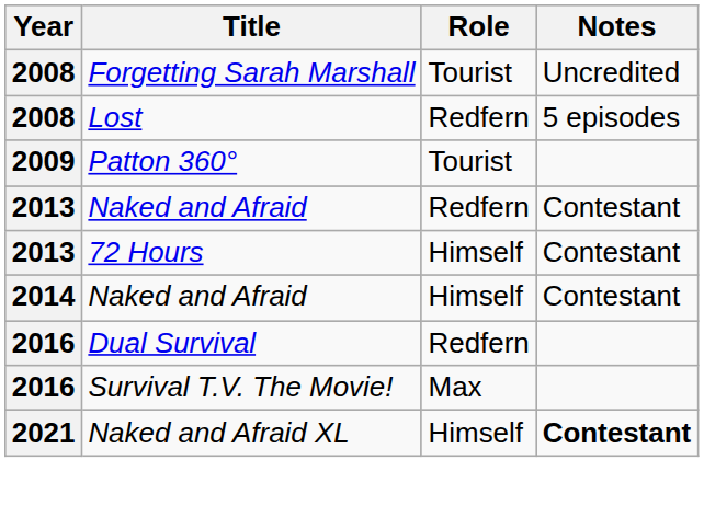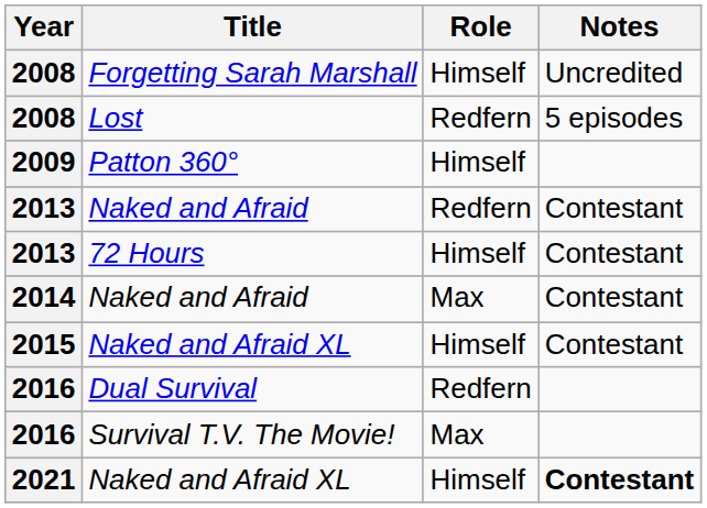 <table class="wikitable sortable plainrowheaders">
 <tr>
 <th scope="col">Year</th>
 <th scope="col">Title</th>
 <th scope="col">Role</th>
 <th scope="col" class="unsortable">Notes</th>
 </tr>
 <tr>
 <th scope="row" style="text-align:center">2008</th>
 <td><em><a href='#'>Forgetting Sarah Marshall</a></em></td>
-<td>Tourist</td>
+<td>Himself</td>
 <td>Uncredited</td>
 </tr>
 <tr>
 <th scope="row" style="text-align:center">2008</th>
 <td><em><a href='#'>Lost</a></em></td>
 <td>Redfern</td>
 <td>5 episodes</td>
 </tr>
 <tr>
 <th scope="row" style="text-align:center">2009</th>
 <td><em><a href='#'>Patton 360°</a></em></td>
-<td>Tourist</td>
+<td>Himself</td>
 <td></td>
 </tr>
 <tr>
 <th scope="row" style="text-align:center">2013</th>
 <td><em><a href='#'>Naked and Afraid</a></em></td>
 <td>Redfern</td>
 <td>Contestant</td>
 </tr>
 <tr>
 <th scope="row" style="text-align:center">2013</th>
 <td><em><a href='#'>72 Hours</a></em></td>
 <td>Himself</td>
 <td>Contestant</td>
 </tr>
 <tr>
 <th scope="row" style="text-align:center">2014</th>
 <td><em>Naked and Afraid</em></td>
+<td>Max</td>
+<td>Contestant</td>
+</tr>
+<tr>
+<th scope="row" style="text-align:center">2015</th>
+<td><em><a href='#'>Naked and Afraid XL</a></em></td>
 <td>Himself</td>
 <td>Contestant</td>
 </tr>
 <tr>
 <th scope="row" style="text-align:center">2016</th>
 <td><em><a href='#'>Dual Survival</a></em></td>
 <td>Redfern</td>
 <td></td>
 </tr>
 <tr>
 <th scope="row" style="text-align:center">2016</th>
 <td><em>Survival T.V. The Movie!</em></td>
 <td>Max</td>
 <td></td>
 </tr>
 <tr>
 <th scope="row" style="text-align:center">2021</th>
 <td><em>Naked and Afraid XL</em></td>
 <td>Himself</td>
 <td><strong>Contestant</strong></td>
 </tr>
 </table>
